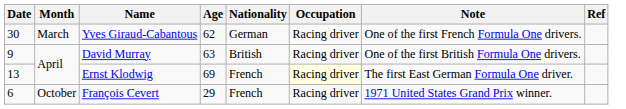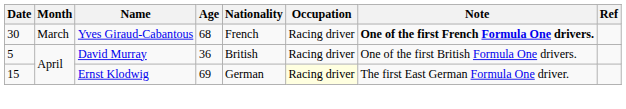 <table class="wikitable" style="font-size:85%;">
 <tr>
 <th>Date</th>
 <th>Month</th>
 <th>Name</th>
 <th>Age</th>
 <th>Nationality</th>
 <th>Occupation</th>
 <th>Note</th>
 <th>Ref</th>
 </tr>
 <tr>
 <td>30</td>
 <td>March</td>
 <td><a href='#'>Yves Giraud-Cabantous</a></td>
-<td>62</td>
-<td>German</td>
+<td>68</td>
+<td>French</td>
 <td>Racing driver</td>
-<td>One of the first French <a href='#'>Formula One</a> drivers.</td>
+<td><strong>One of the first French <a href='#'>Formula One</a> drivers.</strong></td>
 <td></td>
 </tr>
 <tr>
-<td>9</td>
+<td>5</td>
 <td rowspan=2>April</td>
 <td><a href='#'>David Murray</a></td>
-<td>63</td>
+<td>36</td>
 <td>British</td>
 <td>Racing driver</td>
 <td>One of the first British <a href='#'>Formula One</a> drivers.</td>
 <td></td>
 </tr>
 <tr>
-<td>13</td>
+<td>15</td>
 <td><a href='#'>Ernst Klodwig</a></td>
 <td>69</td>
-<td>French</td>
+<td>German</td>
 <td style="background: lightyellow;">Racing driver</td>
 <td>The first East German <a href='#'>Formula One</a> driver.</td>
 <td></td>
 </tr>
-<tr>
-<td>6</td>
-<td>October</td>
-<td><a href='#'>François Cevert</a></td>
-<td>29</td>
-<td>French</td>
-<td>Racing driver</td>
-<td><a href='#'>1971 United States Grand Prix</a> winner.</td>
-<td></td>
-</tr>
 </table>
